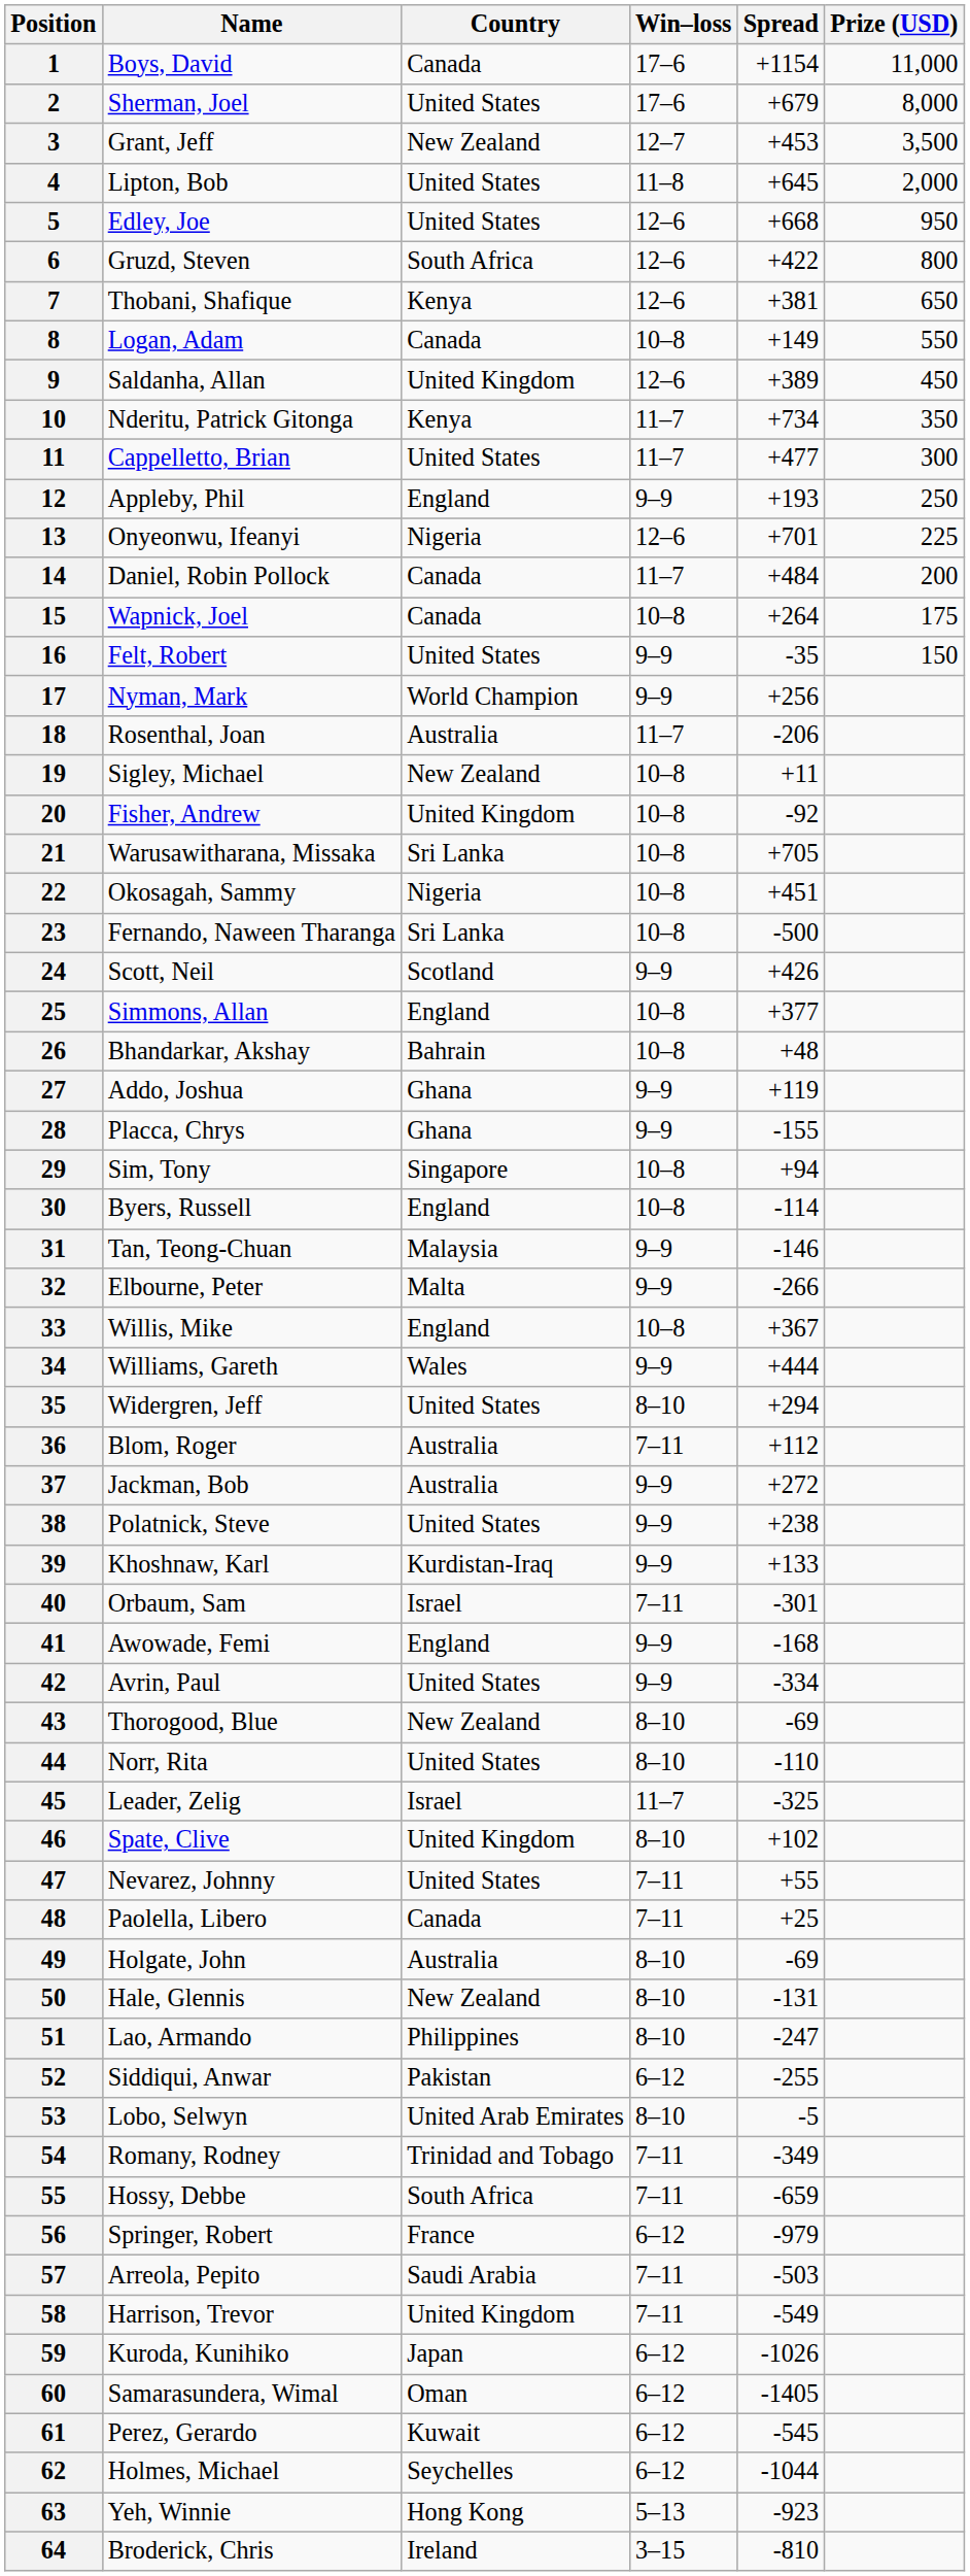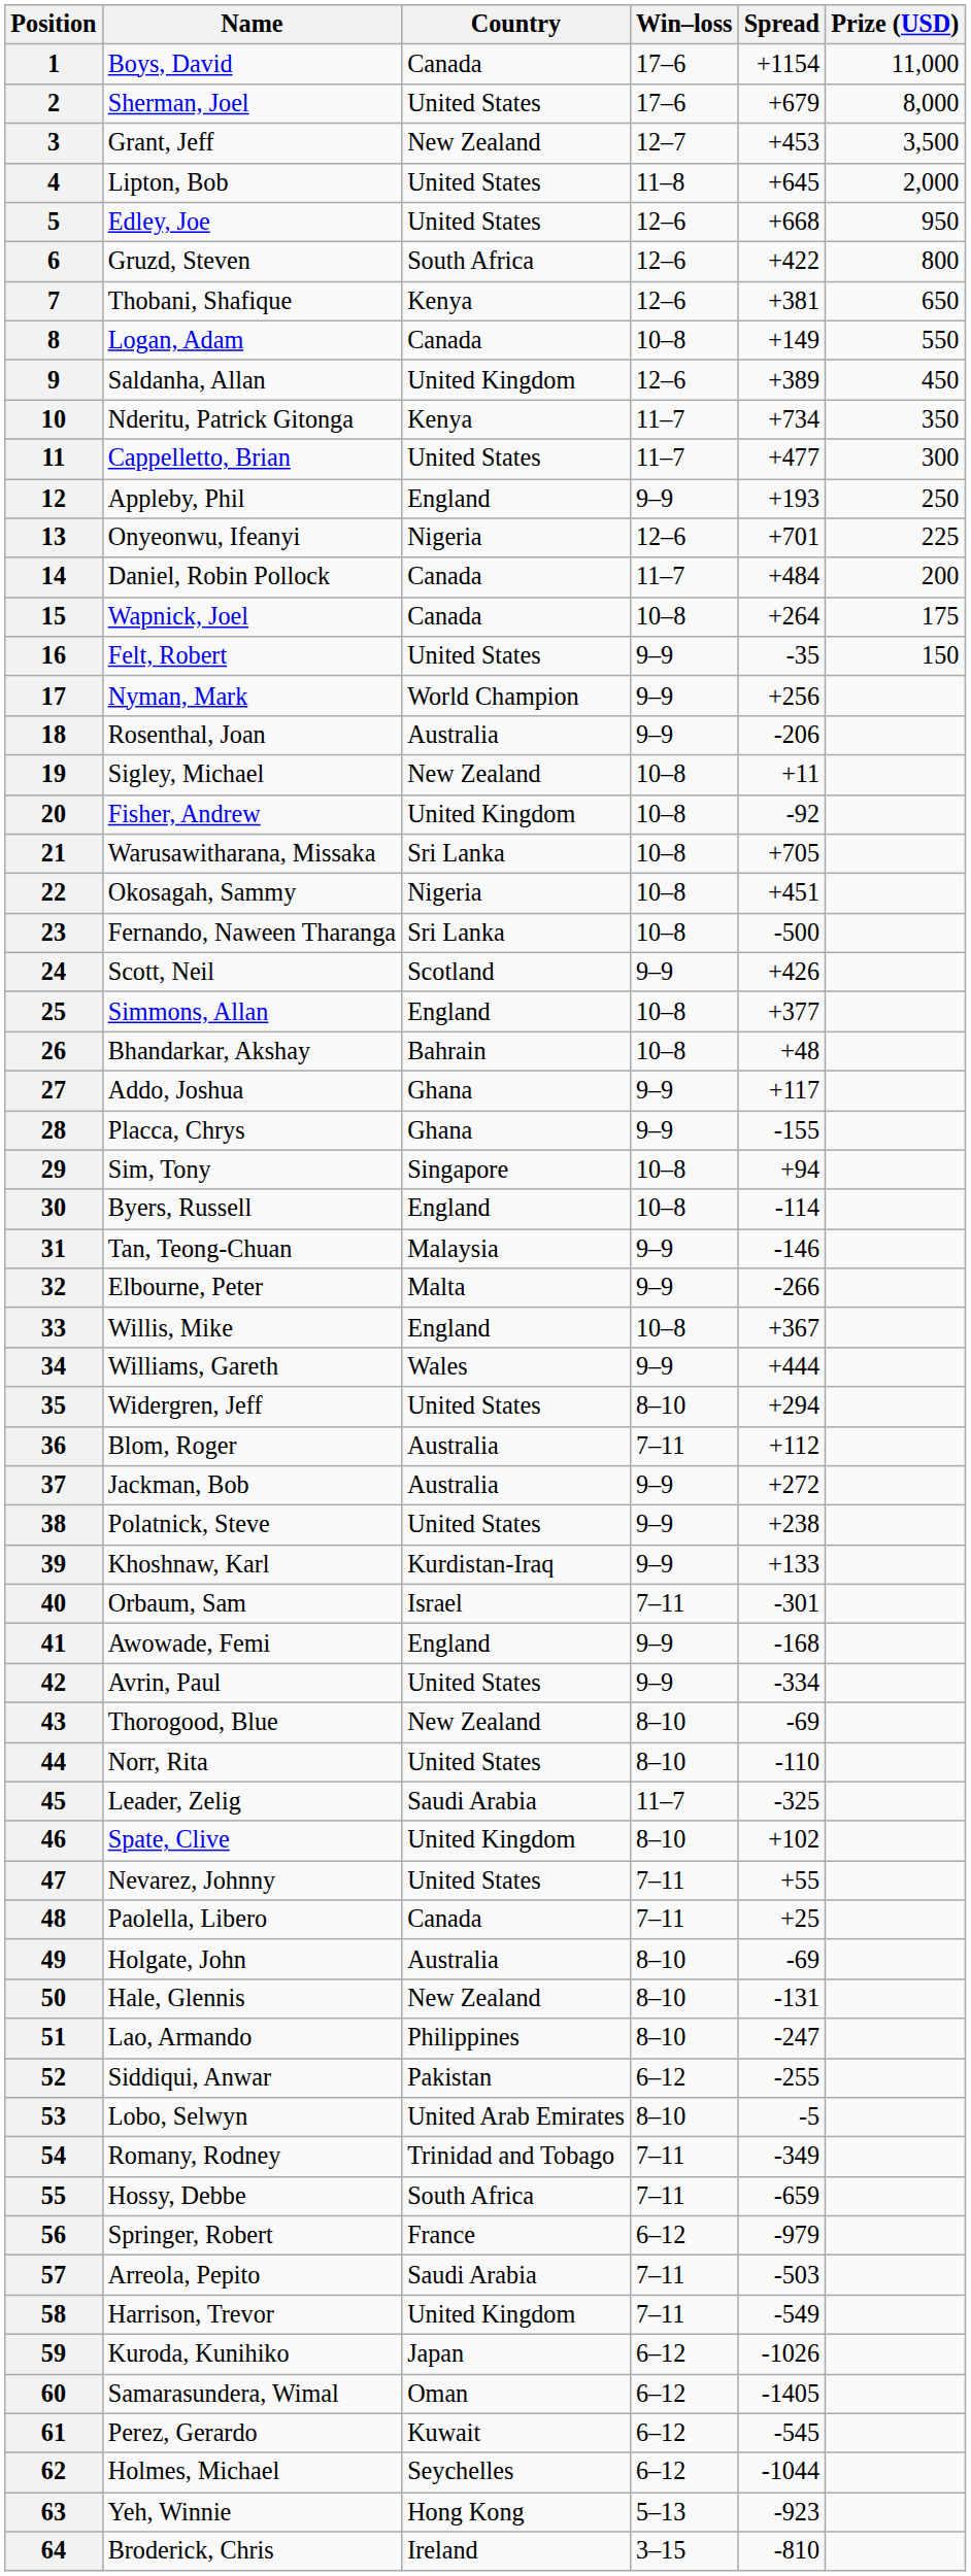 <table class="wikitable">
 <tr>
 <th>Position</th>
 <th>Name</th>
 <th>Country</th>
 <th>Win–loss</th>
 <th>Spread</th>
 <th>Prize (<a href='#'>USD</a>)</th>
 </tr>
 <tr>
 <th>1</th>
 <td><a href='#'>Boys, David</a></td>
 <td>Canada</td>
 <td>17–6</td>
 <td align="right">+1154</td>
 <td align="right">11,000</td>
 </tr>
 <tr>
 <th>2</th>
 <td><a href='#'>Sherman, Joel</a></td>
 <td>United States</td>
 <td>17–6</td>
 <td align="right">+679</td>
 <td align="right">8,000</td>
 </tr>
 <tr>
 <th>3</th>
 <td>Grant, Jeff</td>
 <td>New Zealand</td>
 <td>12–7</td>
 <td align="right">+453</td>
 <td align="right">3,500</td>
 </tr>
 <tr>
 <th>4</th>
 <td>Lipton, Bob</td>
 <td>United States</td>
 <td>11–8</td>
 <td align="right">+645</td>
 <td align="right">2,000</td>
 </tr>
 <tr>
 <th>5</th>
 <td><a href='#'>Edley, Joe</a></td>
 <td>United States</td>
 <td>12–6</td>
 <td align="right">+668</td>
 <td align="right">950</td>
 </tr>
 <tr>
 <th>6</th>
 <td>Gruzd, Steven</td>
 <td>South Africa</td>
 <td>12–6</td>
 <td align="right">+422</td>
 <td align="right">800</td>
 </tr>
 <tr>
 <th>7</th>
 <td>Thobani, Shafique</td>
 <td>Kenya</td>
 <td>12–6</td>
 <td align="right">+381</td>
 <td align="right">650</td>
 </tr>
 <tr>
 <th>8</th>
 <td><a href='#'>Logan, Adam</a></td>
 <td>Canada</td>
 <td>10–8</td>
 <td align="right">+149</td>
 <td align="right">550</td>
 </tr>
 <tr>
 <th>9</th>
 <td>Saldanha, Allan</td>
 <td>United Kingdom</td>
 <td>12–6</td>
 <td align="right">+389</td>
 <td align="right">450</td>
 </tr>
 <tr>
 <th>10</th>
 <td>Nderitu, Patrick Gitonga</td>
 <td>Kenya</td>
 <td>11–7</td>
 <td align="right">+734</td>
 <td align="right">350</td>
 </tr>
 <tr>
 <th>11</th>
 <td><a href='#'>Cappelletto, Brian</a></td>
 <td>United States</td>
 <td>11–7</td>
 <td align="right">+477</td>
 <td align="right">300</td>
 </tr>
 <tr>
 <th>12</th>
 <td>Appleby, Phil</td>
 <td>England</td>
 <td>9–9</td>
 <td align="right">+193</td>
 <td align="right">250</td>
 </tr>
 <tr>
 <th>13</th>
 <td>Onyeonwu, Ifeanyi</td>
 <td>Nigeria</td>
 <td>12–6</td>
 <td align="right">+701</td>
 <td align="right">225</td>
 </tr>
 <tr>
 <th>14</th>
 <td>Daniel, Robin Pollock</td>
 <td>Canada</td>
 <td>11–7</td>
 <td align="right">+484</td>
 <td align="right">200</td>
 </tr>
 <tr>
 <th>15</th>
 <td><a href='#'>Wapnick, Joel</a></td>
 <td>Canada</td>
 <td>10–8</td>
 <td align="right">+264</td>
 <td align="right">175</td>
 </tr>
 <tr>
 <th>16</th>
 <td><a href='#'>Felt, Robert</a></td>
 <td>United States</td>
 <td>9–9</td>
 <td align="right">-35</td>
 <td align="right">150</td>
 </tr>
 <tr>
 <th>17</th>
 <td><a href='#'>Nyman, Mark</a></td>
 <td>World Champion</td>
 <td>9–9</td>
 <td align="right">+256</td>
 <td></td>
 </tr>
 <tr>
 <th>18</th>
 <td>Rosenthal, Joan</td>
 <td>Australia</td>
-<td>11–7</td>
+<td>9–9</td>
 <td align="right">-206</td>
 <td></td>
 </tr>
 <tr>
 <th>19</th>
 <td>Sigley, Michael</td>
 <td>New Zealand</td>
 <td>10–8</td>
 <td align="right">+11</td>
 <td></td>
 </tr>
 <tr>
 <th>20</th>
 <td><a href='#'>Fisher, Andrew</a></td>
 <td>United Kingdom</td>
 <td>10–8</td>
 <td align="right">-92</td>
 <td></td>
 </tr>
 <tr>
 <th>21</th>
 <td>Warusawitharana, Missaka</td>
 <td>Sri Lanka</td>
 <td>10–8</td>
 <td align="right">+705</td>
 <td></td>
 </tr>
 <tr>
 <th>22</th>
 <td>Okosagah, Sammy</td>
 <td>Nigeria</td>
 <td>10–8</td>
 <td align="right">+451</td>
 <td></td>
 </tr>
 <tr>
 <th>23</th>
 <td>Fernando, Naween Tharanga</td>
 <td>Sri Lanka</td>
 <td>10–8</td>
 <td align="right">-500</td>
 <td></td>
 </tr>
 <tr>
 <th>24</th>
 <td>Scott, Neil</td>
 <td>Scotland</td>
 <td>9–9</td>
 <td align="right">+426</td>
 <td></td>
 </tr>
 <tr>
 <th>25</th>
 <td><a href='#'>Simmons, Allan</a></td>
 <td>England</td>
 <td>10–8</td>
 <td align="right">+377</td>
 <td></td>
 </tr>
 <tr>
 <th>26</th>
 <td>Bhandarkar, Akshay</td>
 <td>Bahrain</td>
 <td>10–8</td>
 <td align="right">+48</td>
 <td></td>
 </tr>
 <tr>
 <th>27</th>
 <td>Addo, Joshua</td>
 <td>Ghana</td>
 <td>9–9</td>
-<td align="right">+119</td>
+<td align="right">+117</td>
 <td></td>
 </tr>
 <tr>
 <th>28</th>
 <td>Placca, Chrys</td>
 <td>Ghana</td>
 <td>9–9</td>
 <td align="right">-155</td>
 <td></td>
 </tr>
 <tr>
 <th>29</th>
 <td>Sim, Tony</td>
 <td>Singapore</td>
 <td>10–8</td>
 <td align="right">+94</td>
 <td></td>
 </tr>
 <tr>
 <th>30</th>
 <td>Byers, Russell</td>
 <td>England</td>
 <td>10–8</td>
 <td align="right">-114</td>
 <td></td>
 </tr>
 <tr>
 <th>31</th>
 <td>Tan, Teong-Chuan</td>
 <td>Malaysia</td>
 <td>9–9</td>
 <td align="right">-146</td>
 <td></td>
 </tr>
 <tr>
 <th>32</th>
 <td>Elbourne, Peter</td>
 <td>Malta</td>
 <td>9–9</td>
 <td align="right">-266</td>
 <td></td>
 </tr>
 <tr>
 <th>33</th>
 <td>Willis, Mike</td>
 <td>England</td>
 <td>10–8</td>
 <td align="right">+367</td>
 <td></td>
 </tr>
 <tr>
 <th>34</th>
 <td>Williams, Gareth</td>
 <td>Wales</td>
 <td>9–9</td>
 <td align="right">+444</td>
 <td></td>
 </tr>
 <tr>
 <th>35</th>
 <td>Widergren, Jeff</td>
 <td>United States</td>
 <td>8–10</td>
 <td align="right">+294</td>
 <td></td>
 </tr>
 <tr>
 <th>36</th>
 <td>Blom, Roger</td>
 <td>Australia</td>
 <td>7–11</td>
 <td align="right">+112</td>
 <td></td>
 </tr>
 <tr>
 <th>37</th>
 <td>Jackman, Bob</td>
 <td>Australia</td>
 <td>9–9</td>
 <td align="right">+272</td>
 <td></td>
 </tr>
 <tr>
 <th>38</th>
 <td>Polatnick, Steve</td>
 <td>United States</td>
 <td>9–9</td>
 <td align="right">+238</td>
 <td></td>
 </tr>
 <tr>
 <th>39</th>
 <td>Khoshnaw, Karl</td>
 <td>Kurdistan-Iraq</td>
 <td>9–9</td>
 <td align="right">+133</td>
 <td></td>
 </tr>
 <tr>
 <th>40</th>
 <td>Orbaum, Sam</td>
 <td>Israel</td>
 <td>7–11</td>
 <td align="right">-301</td>
 <td></td>
 </tr>
 <tr>
 <th>41</th>
 <td>Awowade, Femi</td>
 <td>England</td>
 <td>9–9</td>
 <td align="right">-168</td>
 <td></td>
 </tr>
 <tr>
 <th>42</th>
 <td>Avrin, Paul</td>
 <td>United States</td>
 <td>9–9</td>
 <td align="right">-334</td>
 <td></td>
 </tr>
 <tr>
 <th>43</th>
 <td>Thorogood, Blue</td>
 <td>New Zealand</td>
 <td>8–10</td>
 <td align="right">-69</td>
 <td></td>
 </tr>
 <tr>
 <th>44</th>
 <td>Norr, Rita</td>
 <td>United States</td>
 <td>8–10</td>
 <td align="right">-110</td>
 <td></td>
 </tr>
 <tr>
 <th>45</th>
 <td>Leader, Zelig</td>
-<td>Israel</td>
+<td>Saudi Arabia</td>
 <td>11–7</td>
 <td align="right">-325</td>
 <td></td>
 </tr>
 <tr>
 <th>46</th>
 <td><a href='#'>Spate, Clive</a></td>
 <td>United Kingdom</td>
 <td>8–10</td>
 <td align="right">+102</td>
 <td></td>
 </tr>
 <tr>
 <th>47</th>
 <td>Nevarez, Johnny</td>
 <td>United States</td>
 <td>7–11</td>
 <td align="right">+55</td>
 <td></td>
 </tr>
 <tr>
 <th>48</th>
 <td>Paolella, Libero</td>
 <td>Canada</td>
 <td>7–11</td>
 <td align="right">+25</td>
 <td></td>
 </tr>
 <tr>
 <th>49</th>
 <td>Holgate, John</td>
 <td>Australia</td>
 <td>8–10</td>
 <td align="right">-69</td>
 <td></td>
 </tr>
 <tr>
 <th>50</th>
 <td>Hale, Glennis</td>
 <td>New Zealand</td>
 <td>8–10</td>
 <td align="right">-131</td>
 <td></td>
 </tr>
 <tr>
 <th>51</th>
 <td>Lao, Armando</td>
 <td>Philippines</td>
 <td>8–10</td>
 <td align="right">-247</td>
 <td></td>
 </tr>
 <tr>
 <th>52</th>
 <td>Siddiqui, Anwar</td>
 <td>Pakistan</td>
 <td>6–12</td>
 <td align="right">-255</td>
 <td></td>
 </tr>
 <tr>
 <th>53</th>
 <td>Lobo, Selwyn</td>
 <td>United Arab Emirates</td>
 <td>8–10</td>
 <td align="right">-5</td>
 <td></td>
 </tr>
 <tr>
 <th>54</th>
 <td>Romany, Rodney</td>
 <td>Trinidad and Tobago</td>
 <td>7–11</td>
 <td align="right">-349</td>
 <td></td>
 </tr>
 <tr>
 <th>55</th>
 <td>Hossy, Debbe</td>
 <td>South Africa</td>
 <td>7–11</td>
 <td align="right">-659</td>
 <td></td>
 </tr>
 <tr>
 <th>56</th>
 <td>Springer, Robert</td>
 <td>France</td>
 <td>6–12</td>
 <td align="right">-979</td>
 <td></td>
 </tr>
 <tr>
 <th>57</th>
 <td>Arreola, Pepito</td>
 <td>Saudi Arabia</td>
 <td>7–11</td>
 <td align="right">-503</td>
 <td></td>
 </tr>
 <tr>
 <th>58</th>
 <td>Harrison, Trevor</td>
 <td>United Kingdom</td>
 <td>7–11</td>
 <td align="right">-549</td>
 <td></td>
 </tr>
 <tr>
 <th>59</th>
 <td>Kuroda, Kunihiko</td>
 <td>Japan</td>
 <td>6–12</td>
 <td align="right">-1026</td>
 <td></td>
 </tr>
 <tr>
 <th>60</th>
 <td>Samarasundera, Wimal</td>
 <td>Oman</td>
 <td>6–12</td>
 <td align="right">-1405</td>
 <td></td>
 </tr>
 <tr>
 <th>61</th>
 <td>Perez, Gerardo</td>
 <td>Kuwait</td>
 <td>6–12</td>
 <td align="right">-545</td>
 <td></td>
 </tr>
 <tr>
 <th>62</th>
 <td>Holmes, Michael</td>
 <td>Seychelles</td>
 <td>6–12</td>
 <td align="right">-1044</td>
 <td></td>
 </tr>
 <tr>
 <th>63</th>
 <td>Yeh, Winnie</td>
 <td>Hong Kong</td>
 <td>5–13</td>
 <td align="right">-923</td>
 <td></td>
 </tr>
 <tr>
 <th>64</th>
 <td>Broderick, Chris</td>
 <td>Ireland</td>
 <td>3–15</td>
 <td align="right">-810</td>
 <td></td>
 </tr>
 </table>
